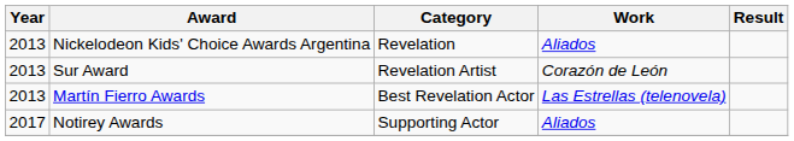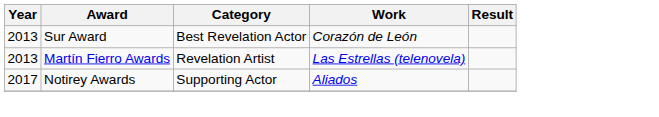 <table class="wikitable sortable">
 <tr>
 <th>Year</th>
 <th>Award</th>
 <th>Category</th>
 <th>Work</th>
 <th>Result</th>
 </tr>
 <tr>
 <td>2013</td>
-<td>Nickelodeon Kids' Choice Awards Argentina</td>
-<td>Revelation</td>
-<td><em><a href='#'>Aliados</a></em></td>
-<td></td>
-</tr>
-<tr>
-<td>2013</td>
 <td>Sur Award</td>
-<td>Revelation Artist</td>
+<td>Best Revelation Actor</td>
 <td><em>Corazón de León</em></td>
 <td></td>
 </tr>
 <tr>
 <td>2013</td>
 <td><a href='#'>Martín Fierro Awards</a></td>
-<td>Best Revelation Actor</td>
+<td>Revelation Artist</td>
 <td><em><a href='#'>Las Estrellas (telenovela)</a></em></td>
 <td></td>
 </tr>
 <tr>
 <td>2017</td>
 <td>Notirey Awards</td>
 <td>Supporting Actor</td>
 <td><em><a href='#'>Aliados</a></em></td>
 <td></td>
 </tr>
 <tr>
 </tr>
 </table>
